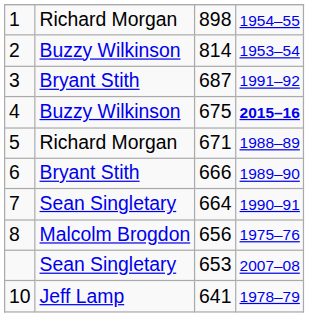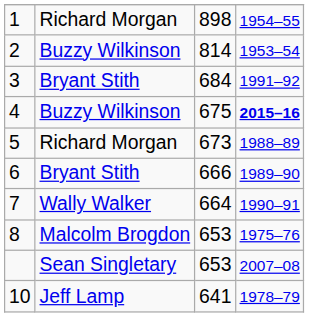 <table class="wikitable">
 <tr>
 </tr>
 <tr>
 <td>1</td>
 <td>Richard Morgan</td>
 <td>898</td>
 <td style="font-size:80%;"><a href='#'>1954–55</a></td>
 </tr>
 <tr>
 <td>2</td>
 <td><a href='#'>Buzzy Wilkinson</a></td>
 <td>814</td>
 <td style="font-size:80%;"><a href='#'>1953–54</a></td>
 </tr>
 <tr>
 <td>3</td>
 <td><a href='#'>Bryant Stith</a></td>
-<td>687</td>
+<td>684</td>
 <td style="font-size:80%;"><a href='#'>1991–92</a></td>
 </tr>
 <tr>
 <td>4</td>
 <td><a href='#'>Buzzy Wilkinson</a></td>
 <td>675</td>
 <td style="font-size:80%;"><strong><a href='#'>2015–16</a></strong></td>
 </tr>
 <tr>
 <td>5</td>
 <td>Richard Morgan</td>
-<td>671</td>
+<td>673</td>
 <td style="font-size:80%;"><a href='#'>1988–89</a></td>
 </tr>
 <tr>
 <td>6</td>
 <td><a href='#'>Bryant Stith</a></td>
 <td>666</td>
 <td style="font-size:80%;"><a href='#'>1989–90</a></td>
 </tr>
 <tr>
 <td>7</td>
-<td><a href='#'>Sean Singletary</a></td>
+<td><a href='#'>Wally Walker</a></td>
 <td>664</td>
 <td style="font-size:80%;"><a href='#'>1990–91</a></td>
 </tr>
 <tr>
 <td>8</td>
 <td><a href='#'>Malcolm Brogdon</a></td>
-<td>656</td>
+<td>653</td>
 <td style="font-size:80%;"><a href='#'>1975–76</a></td>
 </tr>
 <tr>
 <td></td>
 <td><a href='#'>Sean Singletary</a></td>
 <td>653</td>
 <td style="font-size:80%;"><a href='#'>2007–08</a></td>
 </tr>
 <tr>
 <td>10</td>
 <td><a href='#'>Jeff Lamp</a></td>
 <td>641</td>
 <td style="font-size:80%;"><a href='#'>1978–79</a></td>
 </tr>
 </table>
